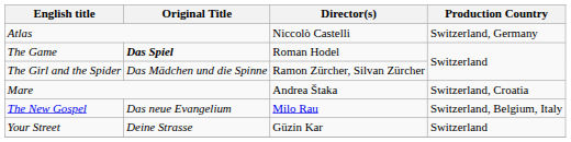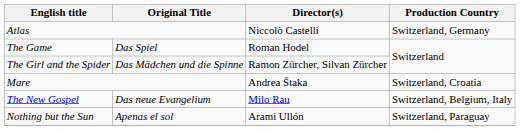 <table class="wikitable sortable">
 <tr>
 <th>English title</th>
 <th>Original Title</th>
 <th>Director(s)</th>
 <th>Production Country</th>
 </tr>
 <tr>
 <td colspan="2"><em>Atlas</em></td>
 <td>Niccolò Castelli</td>
 <td>Switzerland, Germany</td>
 </tr>
 <tr>
 <td><em>The Game</em></td>
-<td><strong><em>Das Spiel</em></strong></td>
+<td><em>Das Spiel</em></td>
 <td>Roman Hodel</td>
 <td rowspan="2">Switzerland</td>
 </tr>
 <tr>
 <td><em>The Girl and the Spider</em></td>
 <td><em>Das Mädchen und die Spinne</em></td>
 <td>Ramon Zürcher, Silvan Zürcher</td>
 </tr>
 <tr>
 <td colspan="2"><em>Mare</em></td>
 <td>Andrea Štaka</td>
 <td>Switzerland, Croatia</td>
 </tr>
 <tr>
 <td><em><a href='#'>The New Gospel</a></em></td>
 <td><em>Das neue Evangelium</em></td>
 <td><a href='#'>Milo Rau</a></td>
 <td>Switzerland, Belgium, Italy</td>
 </tr>
 <tr>
-<td><em>Your Street</em></td>
-<td><em>Deine Strasse</em></td>
-<td>Güzin Kar</td>
-<td>Switzerland</td>
+<td><em>Nothing but the Sun</em></td>
+<td><em>Apenas el sol</em></td>
+<td>Arami Ullón</td>
+<td>Switzerland, Paraguay</td>
 </tr>
 <tr>
 </tr>
 </table>
